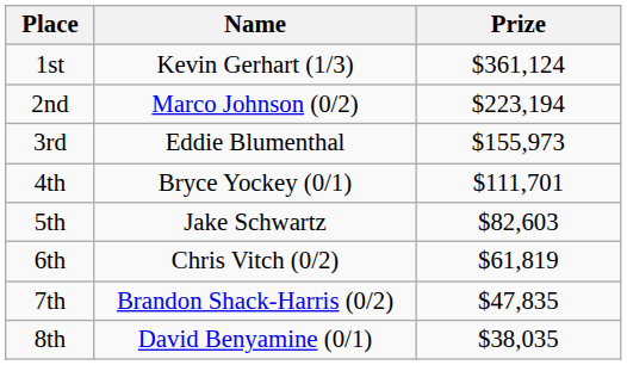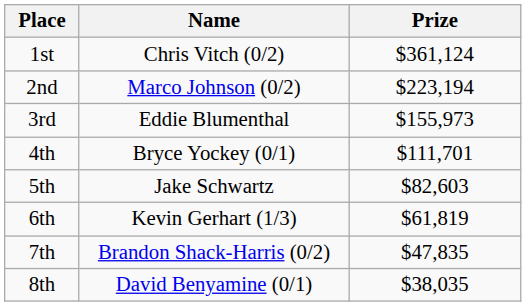 <table class="wikitable">
 <tr>
 <th width="50">Place</th>
 <th width="200">Name</th>
 <th width="125">Prize</th>
 </tr>
 <tr>
 <td align = "center">1st</td>
-<td align = "center">Kevin Gerhart (1/3)</td>
+<td align = "center">Chris Vitch (0/2)</td>
 <td align="center">$361,124</td>
 </tr>
 <tr>
 <td align = "center">2nd</td>
 <td align = "center"><a href='#'>Marco Johnson</a> (0/2)</td>
 <td align="center">$223,194</td>
 </tr>
 <tr>
 <td align = "center">3rd</td>
 <td align = "center">Eddie Blumenthal</td>
 <td align="center">$155,973</td>
 </tr>
 <tr>
 <td align = "center">4th</td>
 <td align = "center">Bryce Yockey (0/1)</td>
 <td align="center">$111,701</td>
 </tr>
 <tr>
 <td align = "center">5th</td>
 <td align = "center">Jake Schwartz</td>
 <td align="center">$82,603</td>
 </tr>
 <tr>
 <td align = "center">6th</td>
-<td align = "center">Chris Vitch (0/2)</td>
+<td align = "center">Kevin Gerhart (1/3)</td>
 <td align="center">$61,819</td>
 </tr>
 <tr>
 <td align = "center">7th</td>
 <td align = "center"><a href='#'>Brandon Shack-Harris</a> (0/2)</td>
 <td align="center">$47,835</td>
 </tr>
 <tr>
 <td align = "center">8th</td>
 <td align = "center"><a href='#'>David Benyamine</a> (0/1)</td>
 <td align="center">$38,035</td>
 </tr>
 </table>
